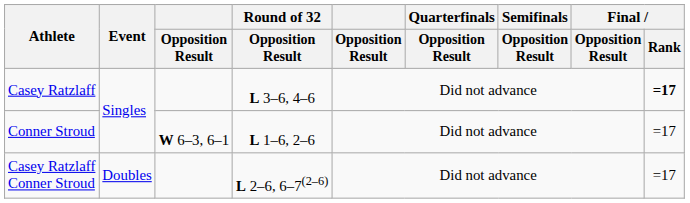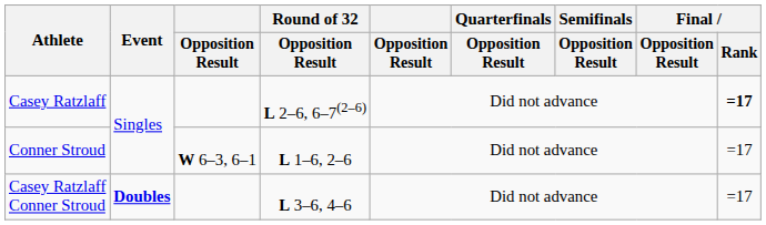 <table class=wikitable style=font-size:90%;text-align:center>
 <tr>
 <th rowspan=2>Athlete</th>
 <th rowspan=2>Event</th>
 <th></th>
 <th>Round of 32</th>
 <th></th>
 <th>Quarterfinals</th>
 <th>Semifinals</th>
 <th colspan=2>Final / </th>
 </tr>
 <tr style=font-size:95%>
 <th>Opposition<br>Result</th>
 <th>Opposition<br>Result</th>
 <th>Opposition<br>Result</th>
 <th>Opposition<br>Result</th>
 <th>Opposition<br>Result</th>
 <th>Opposition<br>Result</th>
 <th>Rank</th>
 </tr>
 <tr>
 <td align=left><a href='#'>Casey Ratzlaff</a></td>
 <td rowspan=2 align=left><a href='#'>Singles</a></td>
 <td></td>
-<td><br><strong>L</strong> 3–6, 4–6</td>
+<td><br><strong>L</strong> 2–6, 6–7<sup>(2–6)</sup></td>
 <td colspan=4>Did not advance</td>
 <td><strong>=17</strong></td>
 </tr>
 <tr>
 <td align=left><a href='#'>Conner Stroud</a></td>
 <td><br><strong>W</strong> 6–3, 6–1</td>
 <td><br><strong>L</strong> 1–6, 2–6</td>
 <td colspan=4>Did not advance</td>
 <td>=17</td>
 </tr>
 <tr>
 <td align=left><a href='#'>Casey Ratzlaff</a><br><a href='#'>Conner Stroud</a></td>
-<td align=left><a href='#'>Doubles</a></td>
+<td align=left><strong><a href='#'>Doubles</a></strong></td>
 <td></td>
-<td><br><strong>L</strong> 2–6, 6–7<sup>(2–6)</sup></td>
+<td><br><strong>L</strong> 3–6, 4–6</td>
 <td colspan=4>Did not advance</td>
 <td>=17</td>
 </tr>
 </table>
